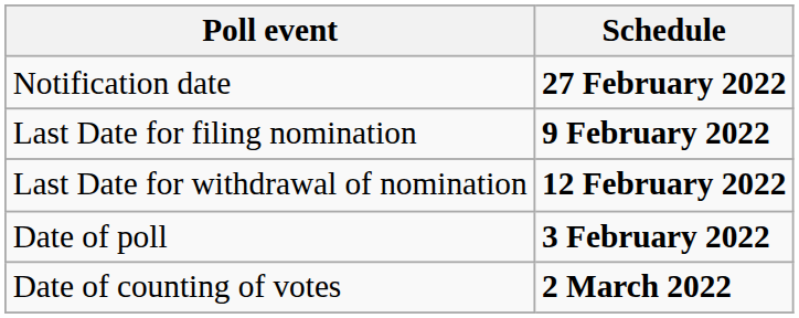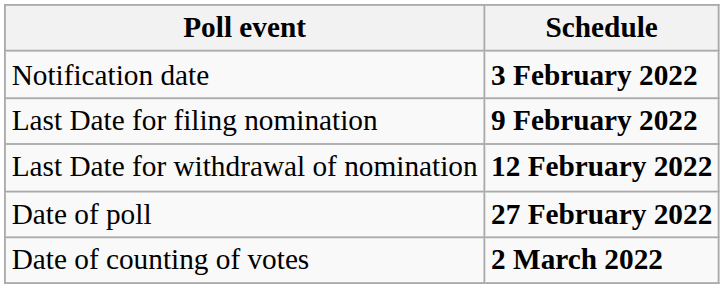 <table class="wikitable">
 <tr>
 <th>Poll event</th>
 <th>Schedule</th>
 </tr>
 <tr>
 <td>Notification date</td>
-<td><strong>27 February 2022</strong></td>
+<td><strong>3 February 2022</strong></td>
 </tr>
 <tr>
 <td>Last Date for filing nomination</td>
 <td><strong>9 February 2022</strong></td>
 </tr>
 <tr>
 <td>Last Date for withdrawal of nomination</td>
 <td><strong>12 February 2022</strong></td>
 </tr>
 <tr>
 <td>Date of poll</td>
-<td><strong>3 February 2022</strong></td>
+<td><strong>27 February 2022</strong></td>
 </tr>
 <tr>
 <td>Date of counting of votes</td>
 <td><strong>2 March 2022</strong></td>
 </tr>
 </table>
